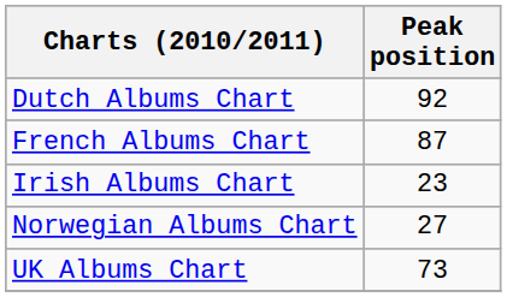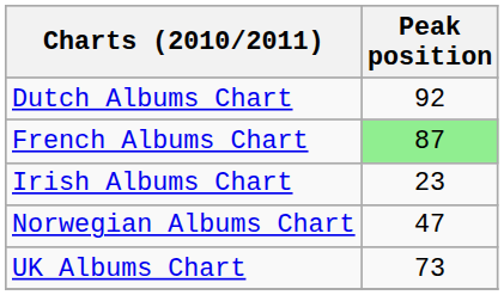 <table class="wikitable sortable">
 <tr>
 <th>Charts (2010/2011)</th>
 <th>Peak<br>position</th>
 </tr>
 <tr>
 <td><a href='#'>Dutch Albums Chart</a></td>
 <td style="text-align:center;">92</td>
 </tr>
 <tr>
 <td><a href='#'>French Albums Chart</a></td>
-<td style="text-align:center;">87</td>
+<td style="background: lightgreen; text-align:center;">87</td>
 </tr>
 <tr>
 <td><a href='#'>Irish Albums Chart</a></td>
 <td style="text-align:center;">23</td>
 </tr>
 <tr>
 <td><a href='#'>Norwegian Albums Chart</a></td>
-<td style="text-align:center;">27</td>
+<td style="text-align:center;">47</td>
 </tr>
 <tr>
 <td><a href='#'>UK Albums Chart</a></td>
 <td style="text-align:center;">73</td>
 </tr>
 <tr>
 </tr>
 </table>
